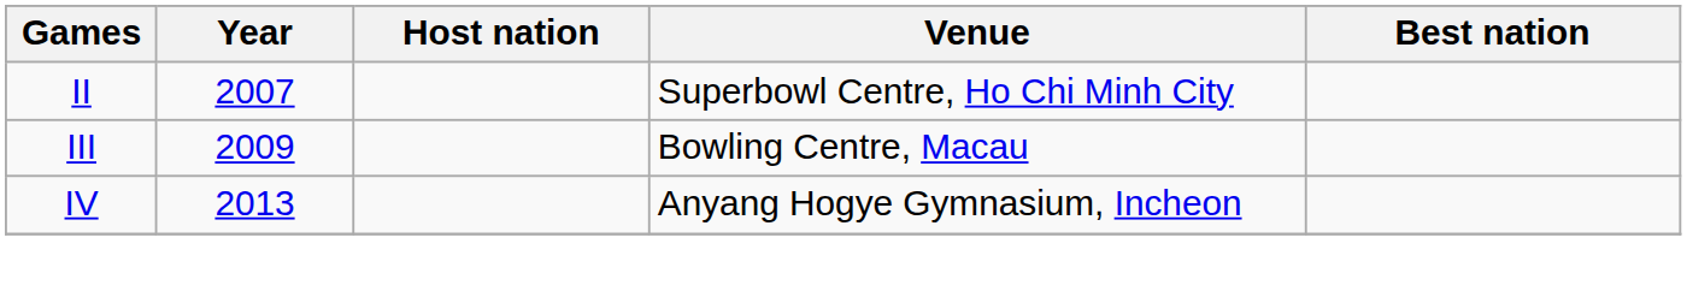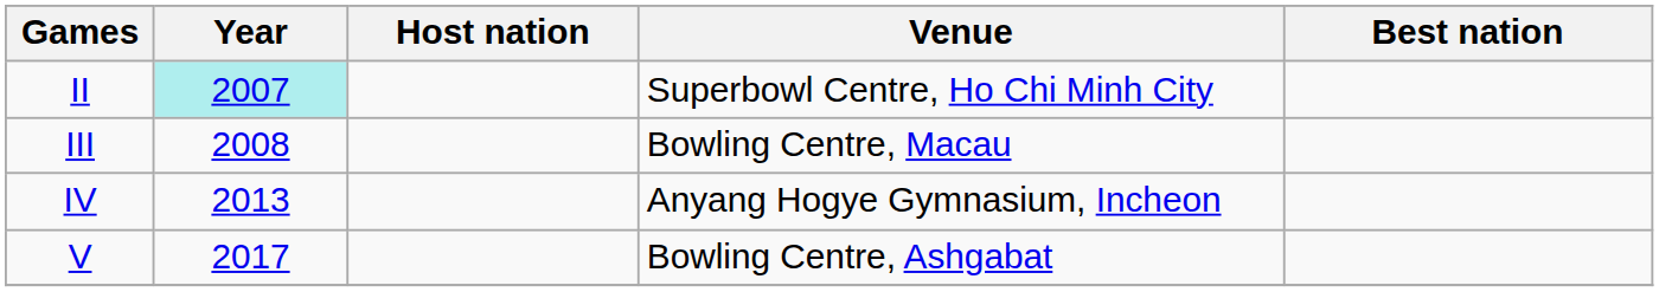 <table class="wikitable">
 <tr>
 <th width=60>Games</th>
 <th width=80>Year</th>
 <th width=125>Host nation</th>
 <th width=285>Venue</th>
 <th width=160>Best nation</th>
 </tr>
 <tr>
 <td align=center><a href='#'>II</a></td>
-<td align=center><a href='#'>2007</a></td>
+<td align=center style="background: paleturquoise;"><a href='#'>2007</a></td>
 <td></td>
 <td>Superbowl Centre, <a href='#'>Ho Chi Minh City</a></td>
 <td></td>
 </tr>
 <tr>
 <td align=center><a href='#'>III</a></td>
-<td align=center><a href='#'>2009</a></td>
+<td align=center><a href='#'>2008</a></td>
 <td></td>
 <td>Bowling Centre, <a href='#'>Macau</a></td>
 <td></td>
 </tr>
 <tr>
 <td align=center><a href='#'>IV</a></td>
 <td align=center><a href='#'>2013</a></td>
 <td></td>
 <td>Anyang Hogye Gymnasium, <a href='#'>Incheon</a></td>
 <td></td>
 </tr>
 <tr>
+<td align=center><a href='#'>V</a></td>
+<td align=center><a href='#'>2017</a></td>
+<td></td>
+<td>Bowling Centre, <a href='#'>Ashgabat</a></td>
+<td></td>
+</tr>
+<tr>
 </tr>
 </table>
